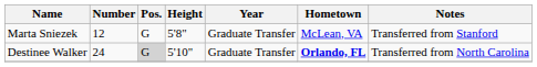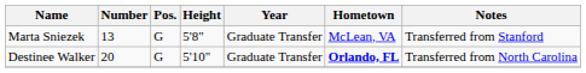 <table class="wikitable sortable" border="1">
 <tr>
 <th>Name</th>
 <th>Number</th>
 <th>Pos.</th>
 <th>Height</th>
 <th>Year</th>
 <th>Hometown</th>
 <th class="unsortable">Notes</th>
 </tr>
 <tr>
 <td>Marta Sniezek</td>
-<td>12</td>
+<td>13</td>
 <td>G</td>
 <td>5'8"</td>
 <td>Graduate Transfer</td>
 <td><a href='#'>McLean, VA</a></td>
 <td>Transferred from <a href='#'>Stanford</a></td>
 </tr>
 <tr>
 <td>Destinee Walker</td>
-<td>24</td>
-<td style="background: lightgrey;">G</td>
+<td>20</td>
+<td>G</td>
 <td>5'10"</td>
 <td>Graduate Transfer</td>
 <td><strong><a href='#'>Orlando, FL</a></strong></td>
 <td>Transferred from <a href='#'>North Carolina</a></td>
 </tr>
 <tr>
 </tr>
 </table>
